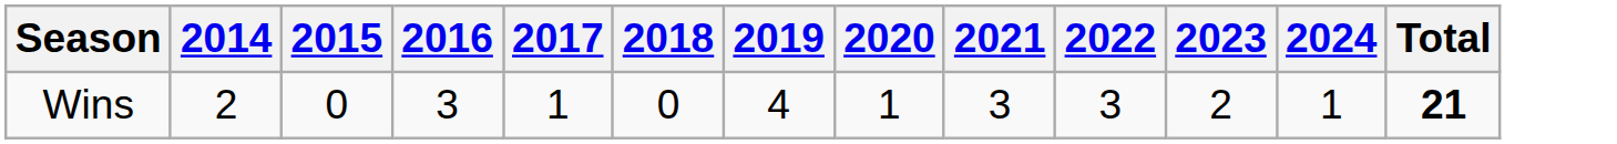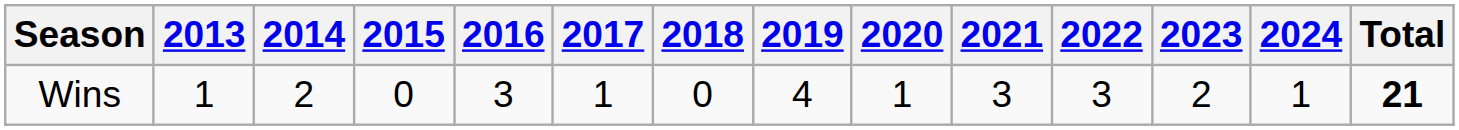 <table class=wikitable style=font-size:97%>
 <tr>
 <th>Season</th>
+<th><a href='#'>2013</a></th>
 <th><a href='#'>2014</a></th>
 <th><a href='#'>2015</a></th>
 <th><a href='#'>2016</a></th>
 <th><a href='#'>2017</a></th>
 <th><a href='#'>2018</a></th>
 <th><a href='#'>2019</a></th>
 <th><a href='#'>2020</a></th>
 <th><a href='#'>2021</a></th>
 <th><a href='#'>2022</a></th>
 <th><a href='#'>2023</a></th>
 <th><a href='#'>2024</a></th>
 <th>Total</th>
 </tr>
 <tr style=text-align:center>
 <td>Wins</td>
+<td>1</td>
 <td>2</td>
 <td>0</td>
 <td>3</td>
 <td>1</td>
 <td>0</td>
 <td>4</td>
 <td>1</td>
 <td>3</td>
 <td>3</td>
 <td>2</td>
 <td>1</td>
 <td><strong>21</strong></td>
 </tr>
 </table>
